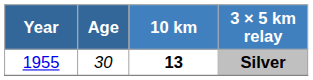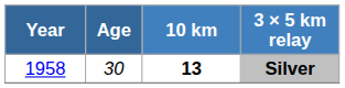 <table class="wikitable" style="font-size:95%; text-align:center; border:grey solid 1px; border-collapse:collapse; background:#ffffff;">
 <tr>
 <th style="background-color:#369; color:white; width:60px;"> Year </th>
 <th style="background-color:#369; color:white; width:40px;"> Age </th>
 <th style="background-color:#4180be; color:white; width:75px;"> 10 km </th>
 <th style="background-color:#4180be; color:white; width:75px;"> 3 × 5 km <br> relay </th>
 </tr>
 <tr>
-<td><a href='#'>1955</a></td>
+<td><a href='#'>1958</a></td>
 <td><em>30</em></td>
 <td><strong>13</strong></td>
 <td style="background:silver;"><strong>Silver</strong></td>
 </tr>
 <tr>
 </tr>
 </table>
